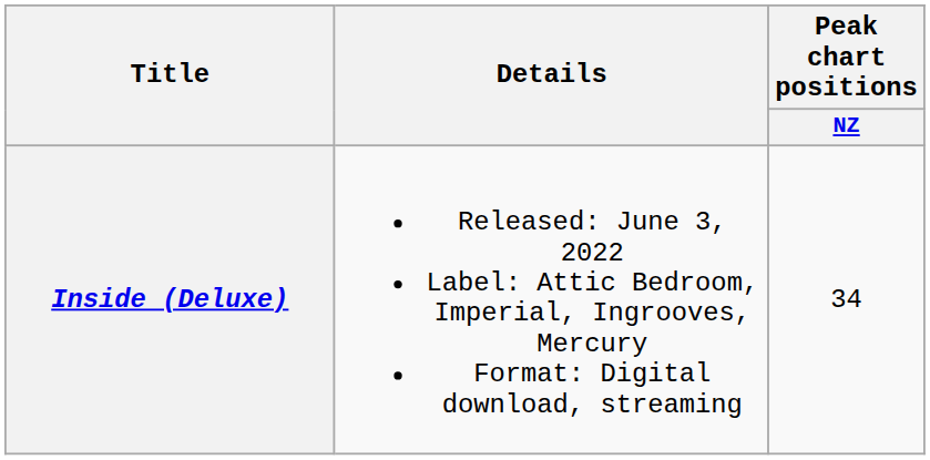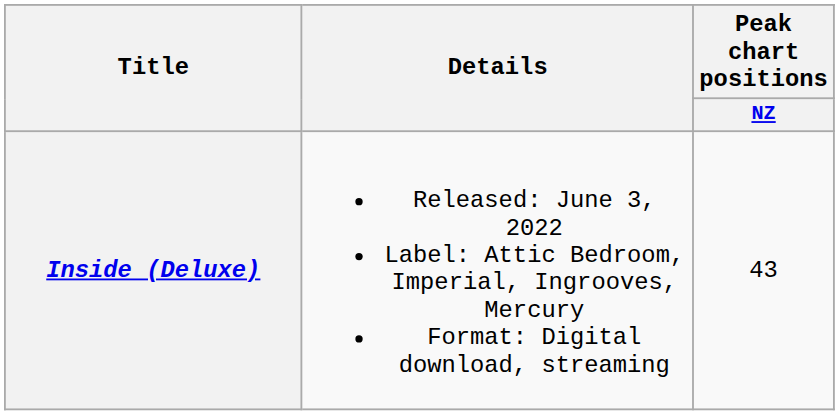 <table class="wikitable plainrowheaders" style="text-align:center;" border="1">
 <tr>
 <th scope="col" rowspan="2" style="width:12em;">Title</th>
 <th scope="col" rowspan="2" style="width:16em;">Details</th>
 <th scope="col" colspan="1">Peak chart positions</th>
 </tr>
 <tr>
 <th scope="col" style="width:3em;font-size:85%;"><a href='#'>NZ</a><br></th>
 </tr>
 <tr>
 <th scope="row"><em><a href='#'>Inside (Deluxe)</a></em></th>
 <td><br><ul><li>Released: June 3, 2022</li><li>Label: Attic Bedroom, Imperial, Ingrooves, Mercury</li><li>Format: Digital download, streaming</li></ul></td>
-<td>34</td>
+<td>43</td>
 </tr>
 </table>
